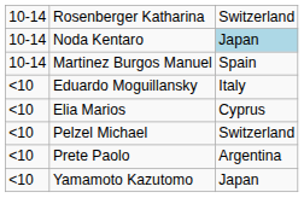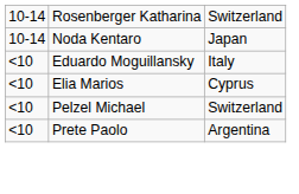 <table class="wikitable">
 <tr>
 <td>10-14</td>
 <td>Rosenberger Katharina</td>
 <td>Switzerland</td>
 </tr>
 <tr>
 <td>10-14</td>
 <td>Noda Kentaro</td>
-<td style="background: lightblue;">Japan</td>
-</tr>
-<tr>
-<td>10-14</td>
-<td>Martinez Burgos Manuel</td>
-<td>Spain</td>
+<td>Japan</td>
 </tr>
 <tr>
 <td><10</td>
 <td>Eduardo Moguillansky</td>
 <td>Italy</td>
 </tr>
 <tr>
 <td><10</td>
 <td>Elia Marios</td>
 <td>Cyprus</td>
 </tr>
 <tr>
 <td><10</td>
 <td>Pelzel Michael</td>
 <td>Switzerland</td>
 </tr>
 <tr>
 <td><10</td>
 <td>Prete Paolo</td>
 <td>Argentina</td>
 </tr>
-<tr>
-<td><10</td>
-<td>Yamamoto Kazutomo</td>
-<td>Japan</td>
-</tr>
 </table>
